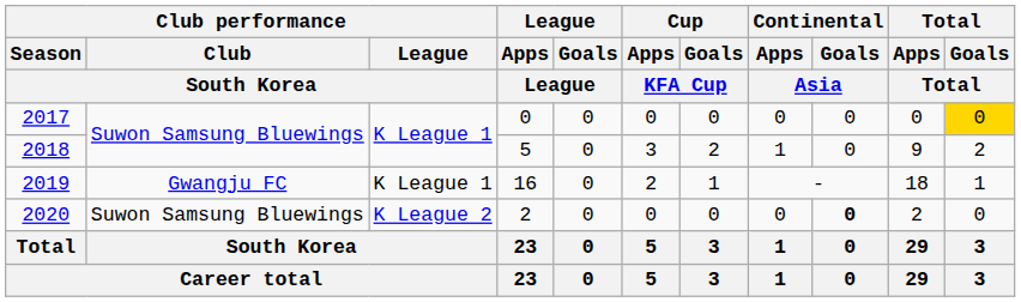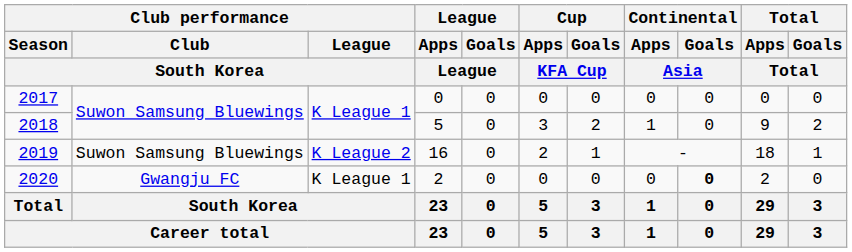 <table class="wikitable" style="text-align:center">
 <tr>
 <th colspan=3>Club performance</th>
 <th colspan=2>League</th>
 <th colspan=2>Cup</th>
 <th colspan=2>Continental</th>
 <th colspan=2>Total</th>
 </tr>
 <tr>
 <th>Season</th>
 <th>Club</th>
 <th>League</th>
 <th>Apps</th>
 <th>Goals</th>
 <th>Apps</th>
 <th>Goals</th>
 <th>Apps</th>
 <th>Goals</th>
 <th>Apps</th>
 <th>Goals</th>
 </tr>
 <tr>
 <th colspan=3>South Korea</th>
 <th colspan=2>League</th>
 <th colspan=2><a href='#'>KFA Cup</a></th>
 <th colspan=2><a href='#'>Asia</a></th>
 <th colspan=2>Total</th>
 </tr>
 <tr>
 <td><a href='#'>2017</a></td>
 <td rowspan=2><a href='#'>Suwon Samsung Bluewings</a></td>
 <td rowspan=2><a href='#'>K League 1</a></td>
 <td>0</td>
 <td>0</td>
 <td>0</td>
 <td>0</td>
 <td>0</td>
 <td>0</td>
 <td>0</td>
-<td style="background: gold;">0</td>
+<td>0</td>
 </tr>
 <tr>
 <td><a href='#'>2018</a></td>
 <td>5</td>
 <td>0</td>
 <td>3</td>
 <td>2</td>
 <td>1</td>
 <td>0</td>
 <td>9</td>
 <td>2</td>
 </tr>
 <tr>
 <td><a href='#'>2019</a></td>
-<td><a href='#'>Gwangju FC</a></td>
-<td>K League 1</td>
+<td>Suwon Samsung Bluewings</td>
+<td><a href='#'>K League 2</a></td>
 <td>16</td>
 <td>0</td>
 <td>2</td>
 <td>1</td>
 <td colspan=2>-</td>
 <td>18</td>
 <td>1</td>
 </tr>
 <tr>
 <td><a href='#'>2020</a></td>
-<td>Suwon Samsung Bluewings</td>
-<td><a href='#'>K League 2</a></td>
+<td><a href='#'>Gwangju FC</a></td>
+<td>K League 1</td>
 <td>2</td>
 <td>0</td>
 <td>0</td>
 <td>0</td>
 <td>0</td>
 <td><strong>0</strong></td>
 <td>2</td>
 <td>0</td>
 </tr>
 <tr>
 <th>Total</th>
 <th colspan=2>South Korea</th>
 <th>23</th>
 <th>0</th>
 <th>5</th>
 <th>3</th>
 <th>1</th>
 <th>0</th>
 <th>29</th>
 <th>3</th>
 </tr>
 <tr>
 <th colspan=3>Career total</th>
 <th>23</th>
 <th>0</th>
 <th>5</th>
 <th>3</th>
 <th>1</th>
 <th>0</th>
 <th>29</th>
 <th>3</th>
 </tr>
 </table>
